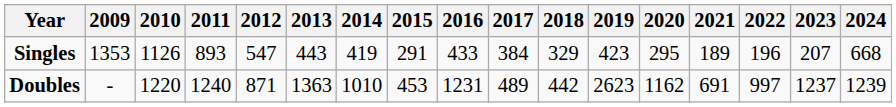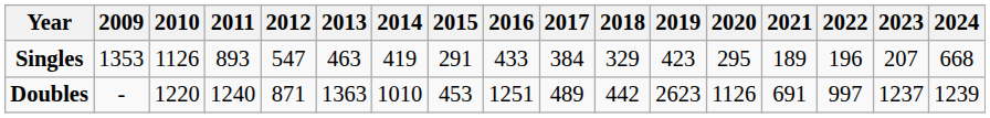 <table class="wikitable">
 <tr>
 <th>Year</th>
 <th>2009</th>
 <th>2010</th>
 <th>2011</th>
 <th>2012</th>
 <th>2013</th>
 <th>2014</th>
 <th>2015</th>
 <th>2016</th>
 <th>2017</th>
 <th>2018</th>
 <th>2019</th>
 <th>2020</th>
 <th>2021</th>
 <th>2022</th>
 <th>2023</th>
 <th>2024</th>
 </tr>
 <tr>
 <td align="center" valign="top"><strong>Singles</strong></td>
 <td align="center" valign="top">1353</td>
 <td align="center" valign="top">1126</td>
 <td align="center" valign="top">893</td>
 <td align="center" valign="top">547</td>
-<td align="center" valign="top">443</td>
+<td align="center" valign="top">463</td>
 <td align="center" valign="top">419</td>
 <td align="center" valign="top">291</td>
 <td align="center" valign="top">433</td>
 <td align="center" valign="top">384</td>
 <td align="center" valign="top">329</td>
 <td align="center" valign="top">423</td>
 <td align="center" valign="top">295</td>
 <td align="center" valign="top">189</td>
 <td align="center" valign="top">196</td>
 <td align="center" valign="top">207</td>
 <td align="center" valign="top">668</td>
 </tr>
 <tr>
 <td align="center" valign="top"><strong>Doubles</strong></td>
 <td align="center" valign="top">-</td>
 <td align="center" valign="top">1220</td>
 <td align="center" valign="top">1240</td>
 <td align="center" valign="top">871</td>
 <td align="center" valign="top">1363</td>
 <td align="center" valign="top">1010</td>
 <td align="center" valign="top">453</td>
-<td align="center" valign="top">1231</td>
+<td align="center" valign="top">1251</td>
 <td align="center" valign="top">489</td>
 <td align="center" valign="top">442</td>
 <td align="center" valign="top">2623</td>
-<td align="center" valign="top">1162</td>
+<td align="center" valign="top">1126</td>
 <td align="center" valign="top">691</td>
 <td align="center" valign="top">997</td>
 <td align="center" valign="top">1237</td>
 <td align="center" valign="top">1239</td>
 </tr>
 </table>
